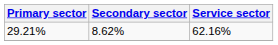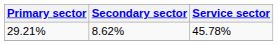 <table class="wikitable" border="1">
 <tr>
 <th><a href='#'>Primary sector</a></th>
 <th><a href='#'>Secondary sector</a></th>
 <th><a href='#'>Service sector</a></th>
 </tr>
 <tr>
 <td>29.21%</td>
 <td>8.62%</td>
-<td>62.16%</td>
+<td>45.78%</td>
 </tr>
 <tr>
 </tr>
 </table>
